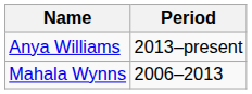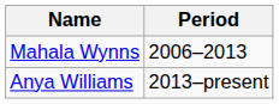 <table class="wikitable sortable">
 <tr>
 <th>Name</th>
 <th>Period</th>
 </tr>
 <tr>
+<td><a href='#'>Mahala Wynns</a></td>
+<td>2006–2013</td>
+</tr>
+<tr>
 <td><a href='#'>Anya Williams</a></td>
 <td>2013–present</td>
 </tr>
-<tr>
-<td><a href='#'>Mahala Wynns</a></td>
-<td>2006–2013</td>
-</tr>
 </table>
